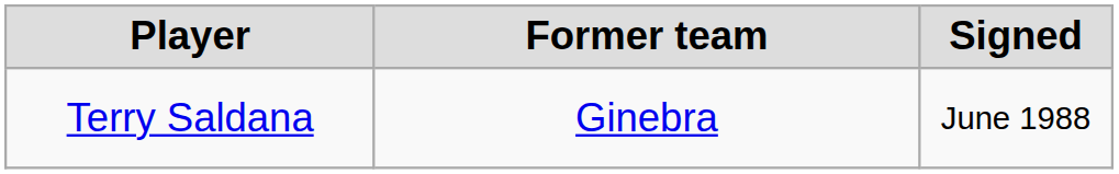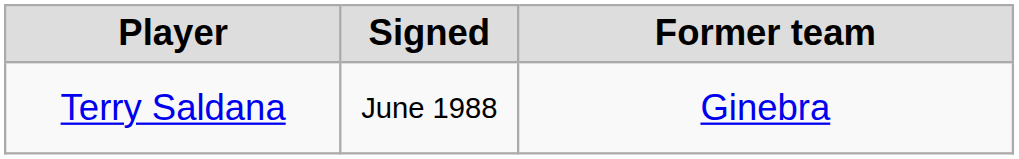 <table class="wikitable" style="text-align: center">
 <tr align="center" bgcolor="#dddddd">
 <td style="width:140px"><strong>Player</strong></td>
+<td style="width:70px"><strong>Signed</strong></td>
 <td style="width:210px"><strong>Former team</strong></td>
-<td style="width:70px"><strong>Signed</strong></td>
 </tr>
 <tr style="height:40px">
 <td><a href='#'>Terry Saldana</a></td>
+<td style="font-size: 80%">June 1988</td>
 <td><a href='#'>Ginebra</a></td>
-<td style="font-size: 80%">June 1988</td>
 </tr>
 </table>
